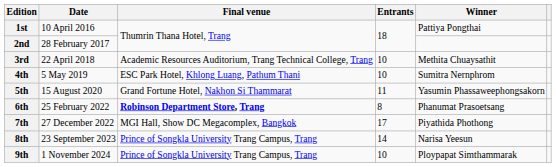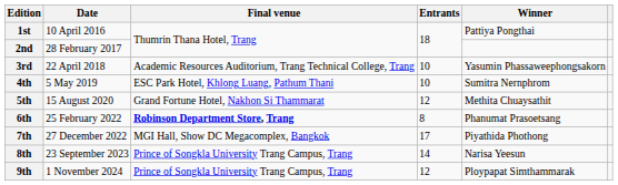 <table class="wikitable defaultcenter col2left col3left col5left" style="font-size:95%;">
 <tr>
 <th>Edition</th>
 <th>Date</th>
 <th>Final venue</th>
 <th>Entrants</th>
 <th>Winner</th>
 <th></th>
 </tr>
 <tr>
 <th>1st</th>
 <td>10 April 2016</td>
 <td rowspan=2>Thumrin Thana Hotel, <a href='#'>Trang</a></td>
 <td rowspan=2>18</td>
 <td>Pattiya Pongthai</td>
 <td></td>
 </tr>
 <tr>
 <th>2nd</th>
 <td>28 February 2017</td>
 <td></td>
 <td></td>
 </tr>
 <tr>
 <th>3rd</th>
 <td>22 April 2018</td>
 <td>Academic Resources Auditorium, Trang Technical College, <a href='#'>Trang</a></td>
 <td>10</td>
-<td>Methita Chuaysathit</td>
+<td>Yasumin Phassaweephongsakorn</td>
 <td></td>
 </tr>
 <tr>
 <th>4th</th>
 <td>5 May 2019</td>
 <td>ESC Park Hotel, <a href='#'>Khlong Luang</a>, <a href='#'>Pathum Thani</a></td>
 <td>10</td>
 <td>Sumitra Nernphrom</td>
 <td></td>
 </tr>
 <tr>
 <th>5th</th>
 <td>15 August 2020</td>
 <td>Grand Fortune Hotel, <a href='#'>Nakhon Si Thammarat</a></td>
-<td>11</td>
-<td>Yasumin Phassaweephongsakorn</td>
+<td>12</td>
+<td>Methita Chuaysathit</td>
 <td></td>
 </tr>
 <tr>
 <th>6th</th>
 <td>25 February 2022</td>
 <td><strong><a href='#'>Robinson Department Store</a>, <a href='#'>Trang</a></strong></td>
 <td>8</td>
 <td>Phanumat Prasoetsang</td>
 <td></td>
 </tr>
 <tr>
 <th>7th</th>
 <td>27 December 2022</td>
 <td>MGI Hall, Show DC Megacomplex, <a href='#'>Bangkok</a></td>
 <td>17</td>
 <td>Piyathida Phothong</td>
 <td></td>
 </tr>
 <tr>
 <th>8th</th>
 <td>23 September 2023</td>
 <td><a href='#'>Prince of Songkla University</a> Trang Campus, <a href='#'>Trang</a></td>
 <td>14</td>
 <td>Narisa Yeesun</td>
 <td></td>
 </tr>
 <tr>
 <th>9th</th>
 <td>1 November 2024</td>
 <td><a href='#'>Prince of Songkla University</a> Trang Campus, <a href='#'>Trang</a></td>
-<td>10</td>
+<td>12</td>
 <td>Ploypapat Simthammarak</td>
 <td></td>
 </tr>
 </table>
